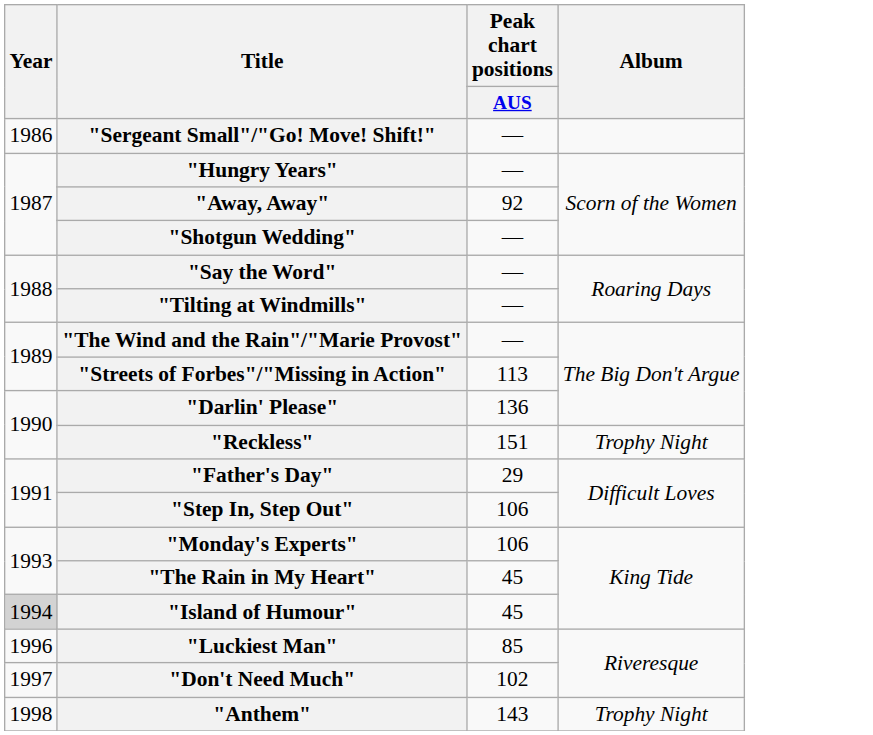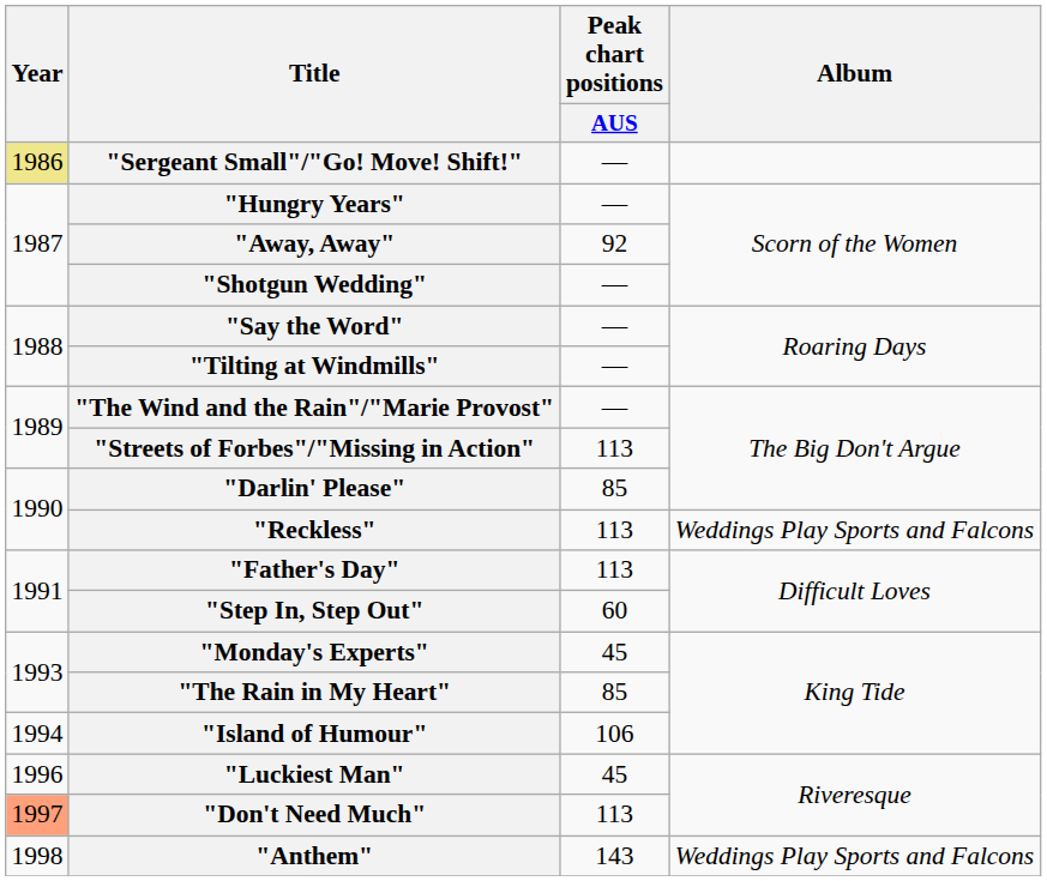 <table class="wikitable plainrowheaders" style="text-align:center;" border="1">
 <tr>
 <th scope="col" rowspan="2">Year</th>
 <th scope="col" rowspan="2">Title</th>
 <th scope="col" colspan="1">Peak chart<br>positions</th>
 <th scope="col" rowspan="2">Album</th>
 </tr>
 <tr>
 <th scope="col" style="width:3em; font-size:90%"><a href='#'>AUS</a><br></th>
 </tr>
 <tr>
-<td>1986</td>
+<td style="background: khaki;">1986</td>
 <th scope="row">"Sergeant Small"/"Go! Move! Shift!"</th>
 <td>—</td>
 <td></td>
 </tr>
 <tr>
 <td rowspan="3">1987</td>
 <th scope="row">"Hungry Years"</th>
 <td>—</td>
 <td rowspan="3"><em>Scorn of the Women</em></td>
 </tr>
 <tr>
 <th scope="row">"Away, Away"</th>
 <td>92</td>
 </tr>
 <tr>
 <th scope="row">"Shotgun Wedding"</th>
 <td>—</td>
 </tr>
 <tr>
 <td rowspan="2">1988</td>
 <th scope="row">"Say the Word"</th>
 <td>—</td>
 <td rowspan="2"><em>Roaring Days</em></td>
 </tr>
 <tr>
 <th scope="row">"Tilting at Windmills"</th>
 <td>—</td>
 </tr>
 <tr>
 <td rowspan="2">1989</td>
 <th scope="row">"The Wind and the Rain"/"Marie Provost"</th>
 <td>—</td>
 <td rowspan="3"><em>The Big Don't Argue</em></td>
 </tr>
 <tr>
 <th scope="row">"Streets of Forbes"/"Missing in Action"</th>
 <td>113</td>
 </tr>
 <tr>
 <td rowspan="2">1990</td>
 <th scope="row">"Darlin' Please"</th>
-<td>136</td>
+<td>85</td>
 </tr>
 <tr>
 <th scope="row">"Reckless"</th>
-<td>151</td>
-<td><em>Trophy Night</em></td>
+<td>113</td>
+<td><em>Weddings Play Sports and Falcons</em></td>
 </tr>
 <tr>
 <td rowspan="2">1991</td>
 <th scope="row">"Father's Day"</th>
-<td>29</td>
+<td>113</td>
 <td rowspan="2"><em>Difficult Loves</em></td>
 </tr>
 <tr>
 <th scope="row">"Step In, Step Out"</th>
-<td>106</td>
+<td>60</td>
 </tr>
 <tr>
 <td rowspan="2">1993</td>
 <th scope="row">"Monday's Experts"</th>
-<td>106</td>
+<td>45</td>
 <td rowspan="3"><em>King Tide</em></td>
 </tr>
 <tr>
 <th scope="row">"The Rain in My Heart"</th>
-<td>45</td>
+<td>85</td>
 </tr>
 <tr>
-<td style="background: lightgrey;">1994</td>
+<td>1994</td>
 <th scope="row">"Island of Humour"</th>
-<td>45</td>
+<td>106</td>
 </tr>
 <tr>
 <td>1996</td>
 <th scope="row">"Luckiest Man"</th>
-<td>85</td>
+<td>45</td>
 <td rowspan="2"><em>Riveresque</em></td>
 </tr>
 <tr>
-<td>1997</td>
+<td style="background: lightsalmon;">1997</td>
 <th scope="row">"Don't Need Much"</th>
-<td>102</td>
+<td>113</td>
 </tr>
 <tr>
 <td>1998</td>
 <th scope="row">"Anthem"</th>
 <td>143</td>
-<td><em>Trophy Night</em></td>
+<td><em>Weddings Play Sports and Falcons</em></td>
 </tr>
 </table>
